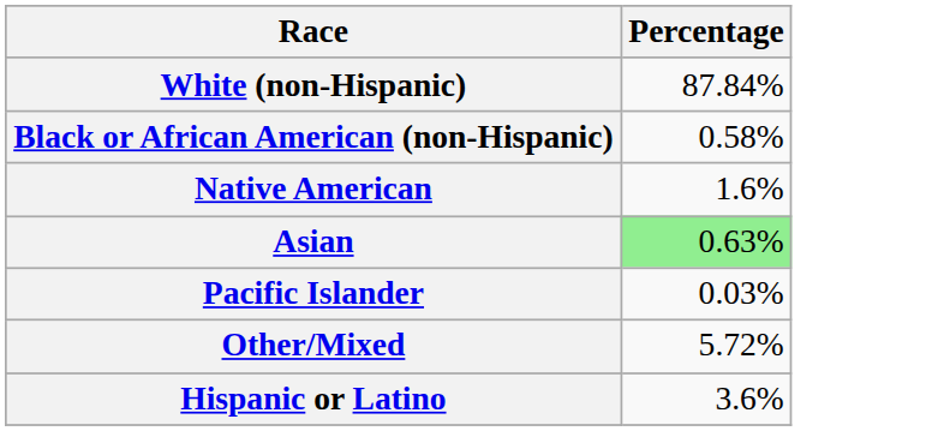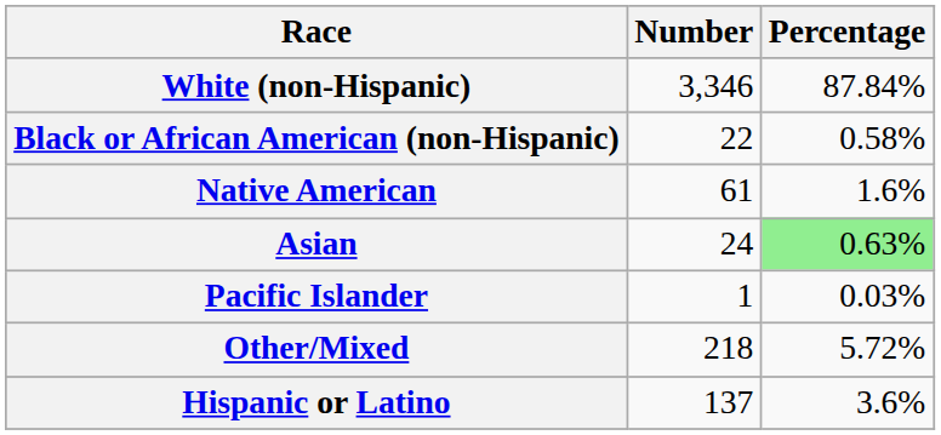 <table class="wikitable" style="text-align:right">
 <tr>
 <th scope="col">Race</th>
+<th scope="col">Number</th>
 <th scope="col">Percentage</th>
 </tr>
 <tr>
 <th scope="row"><a href='#'>White</a> (non-Hispanic)</th>
+<td>3,346</td>
 <td>87.84%</td>
 </tr>
 <tr>
 <th scope="row"><a href='#'>Black or African American</a> (non-Hispanic)</th>
+<td>22</td>
 <td>0.58%</td>
 </tr>
 <tr>
 <th scope="row"><a href='#'>Native American</a></th>
+<td>61</td>
 <td>1.6%</td>
 </tr>
 <tr>
 <th scope="row"><a href='#'>Asian</a></th>
+<td>24</td>
 <td style="background: lightgreen;">0.63%</td>
 </tr>
 <tr>
 <th scope="row"><a href='#'>Pacific Islander</a></th>
+<td>1</td>
 <td>0.03%</td>
 </tr>
 <tr>
 <th scope="row"><a href='#'>Other/Mixed</a></th>
+<td>218</td>
 <td>5.72%</td>
 </tr>
 <tr>
 <th scope="row"><a href='#'>Hispanic</a> or <a href='#'>Latino</a></th>
+<td>137</td>
 <td>3.6%</td>
 </tr>
 </table>
